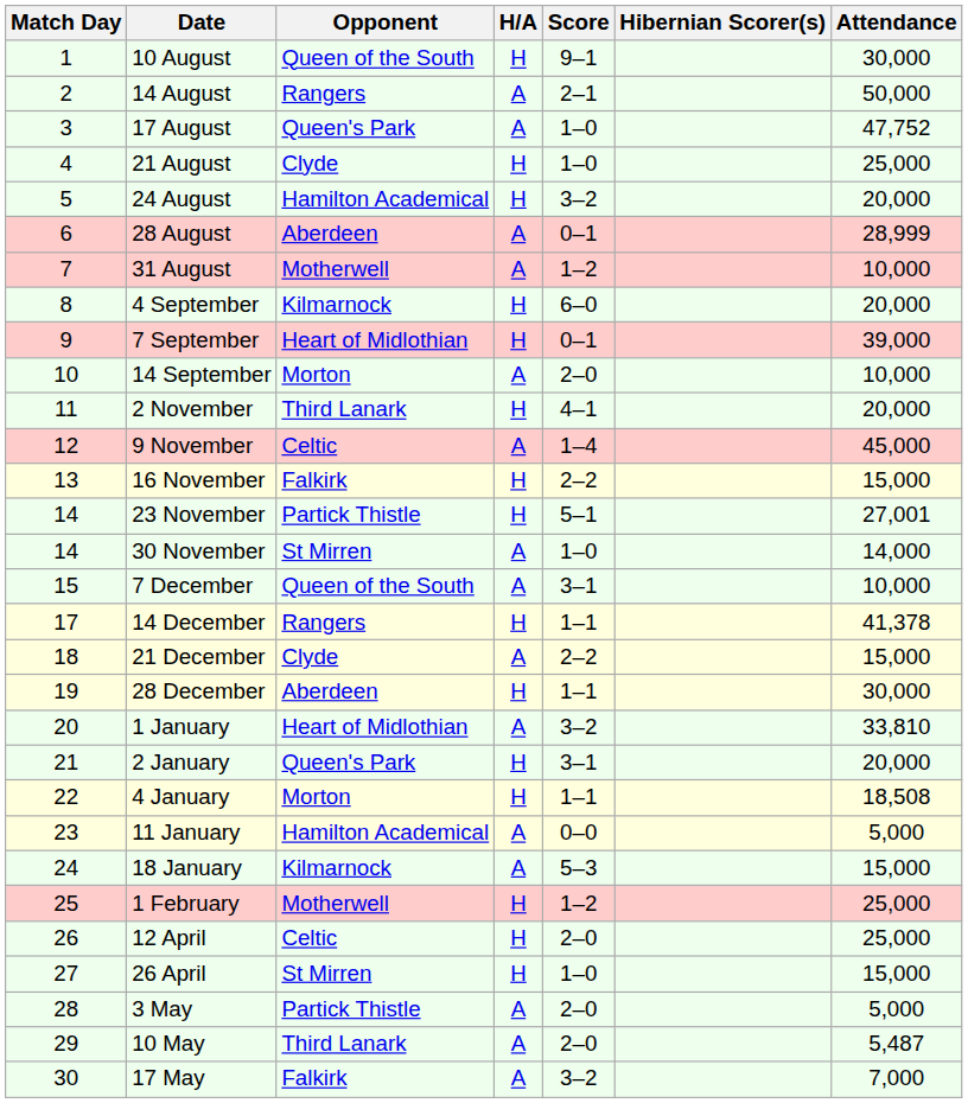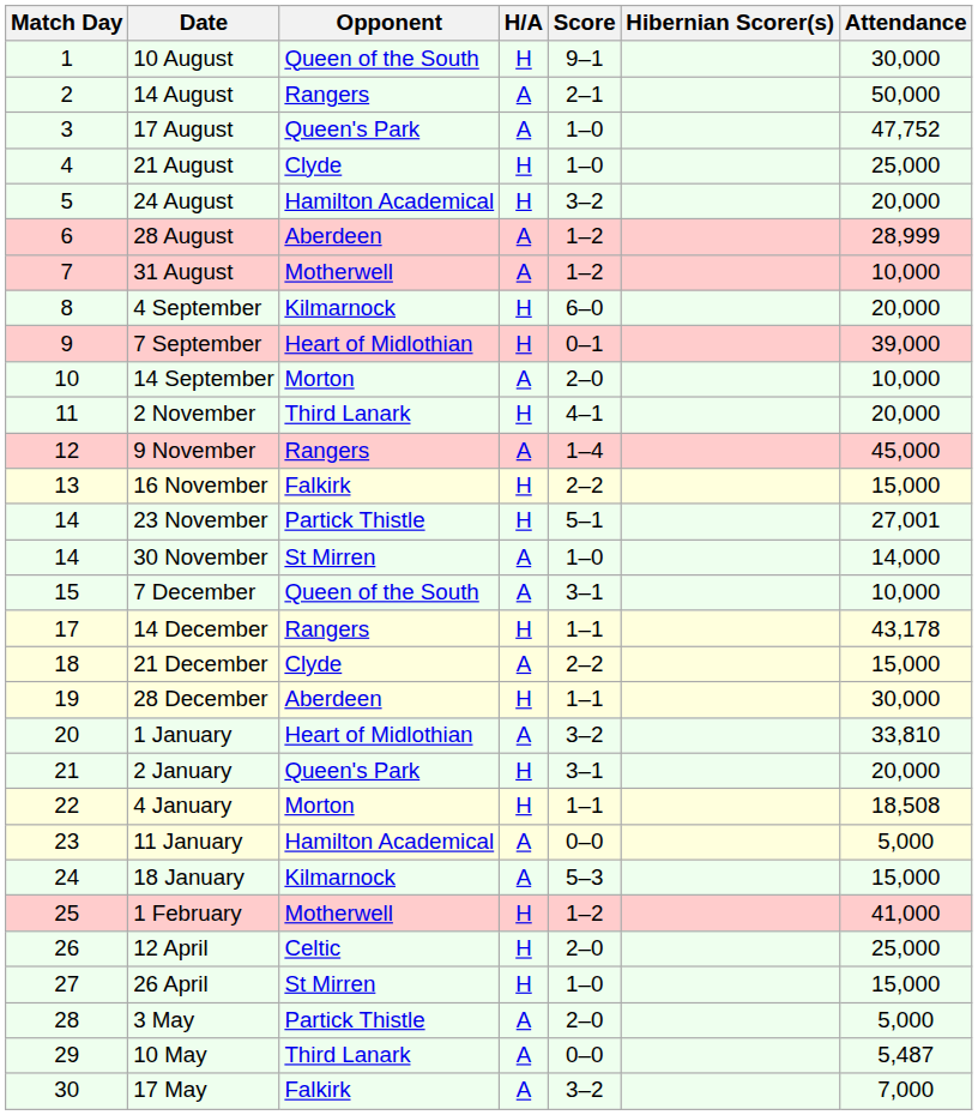 <table class="wikitable" style="text-align:center">
 <tr>
 <th>Match Day</th>
 <th>Date</th>
 <th>Opponent</th>
 <th>H/A</th>
 <th>Score</th>
 <th>Hibernian Scorer(s)</th>
 <th>Attendance</th>
 </tr>
 <tr bgcolor=#EEFFEE>
 <td>1</td>
 <td align=left>10 August</td>
 <td align=left><a href='#'>Queen of the South</a></td>
 <td><a href='#'>H</a></td>
 <td>9–1</td>
 <td align=left></td>
 <td>30,000</td>
 </tr>
 <tr bgcolor=#EEFFEE>
 <td>2</td>
 <td align=left>14 August</td>
 <td align=left><a href='#'>Rangers</a></td>
 <td><a href='#'>A</a></td>
 <td>2–1</td>
 <td align=left></td>
 <td>50,000</td>
 </tr>
 <tr bgcolor=#EEFFEE>
 <td>3</td>
 <td align=left>17 August</td>
 <td align=left><a href='#'>Queen's Park</a></td>
 <td><a href='#'>A</a></td>
 <td>1–0</td>
 <td align=left></td>
 <td>47,752</td>
 </tr>
 <tr bgcolor=#EEFFEE>
 <td>4</td>
 <td align=left>21 August</td>
 <td align=left><a href='#'>Clyde</a></td>
 <td><a href='#'>H</a></td>
 <td>1–0</td>
 <td align=left></td>
 <td>25,000</td>
 </tr>
 <tr bgcolor=#EEFFEE>
 <td>5</td>
 <td align=left>24 August</td>
 <td align=left><a href='#'>Hamilton Academical</a></td>
 <td><a href='#'>H</a></td>
 <td>3–2</td>
 <td align=left></td>
 <td>20,000</td>
 </tr>
 <tr bgcolor=#FFCCCC>
 <td>6</td>
 <td align=left>28 August</td>
 <td align=left><a href='#'>Aberdeen</a></td>
 <td><a href='#'>A</a></td>
-<td>0–1</td>
+<td>1–2</td>
 <td align=left></td>
 <td>28,999</td>
 </tr>
 <tr bgcolor=#FFCCCC>
 <td>7</td>
 <td align=left>31 August</td>
 <td align=left><a href='#'>Motherwell</a></td>
 <td><a href='#'>A</a></td>
 <td>1–2</td>
 <td align=left></td>
 <td>10,000</td>
 </tr>
 <tr bgcolor=#EEFFEE>
 <td>8</td>
 <td align=left>4 September</td>
 <td align=left><a href='#'>Kilmarnock</a></td>
 <td><a href='#'>H</a></td>
 <td>6–0</td>
 <td align=left></td>
 <td>20,000</td>
 </tr>
 <tr bgcolor=#FFCCCC>
 <td>9</td>
 <td align=left>7 September</td>
 <td align=left><a href='#'>Heart of Midlothian</a></td>
 <td><a href='#'>H</a></td>
 <td>0–1</td>
 <td align=left></td>
 <td>39,000</td>
 </tr>
 <tr bgcolor=#EEFFEE>
 <td>10</td>
 <td align=left>14 September</td>
 <td align=left><a href='#'>Morton</a></td>
 <td><a href='#'>A</a></td>
 <td>2–0</td>
 <td align=left></td>
 <td>10,000</td>
 </tr>
 <tr bgcolor=#EEFFEE>
 <td>11</td>
 <td align=left>2 November</td>
 <td align=left><a href='#'>Third Lanark</a></td>
 <td><a href='#'>H</a></td>
 <td>4–1</td>
 <td align=left></td>
 <td>20,000</td>
 </tr>
 <tr bgcolor=#FFCCCC>
 <td>12</td>
 <td align=left>9 November</td>
-<td align=left><a href='#'>Celtic</a></td>
+<td align=left><a href='#'>Rangers</a></td>
 <td><a href='#'>A</a></td>
 <td>1–4</td>
 <td align=left></td>
 <td>45,000</td>
 </tr>
 <tr bgcolor=#FFFFDD>
 <td>13</td>
 <td align=left>16 November</td>
 <td align=left><a href='#'>Falkirk</a></td>
 <td><a href='#'>H</a></td>
 <td>2–2</td>
 <td align=left></td>
 <td>15,000</td>
 </tr>
 <tr bgcolor=#EEFFEE>
 <td>14</td>
 <td align=left>23 November</td>
 <td align=left><a href='#'>Partick Thistle</a></td>
 <td><a href='#'>H</a></td>
 <td>5–1</td>
 <td align=left></td>
 <td>27,001</td>
 </tr>
 <tr bgcolor=#EEFFEE>
 <td>14</td>
 <td align=left>30 November</td>
 <td align=left><a href='#'>St Mirren</a></td>
 <td><a href='#'>A</a></td>
 <td>1–0</td>
 <td align=left></td>
 <td>14,000</td>
 </tr>
 <tr bgcolor=#EEFFEE>
 <td>15</td>
 <td align=left>7 December</td>
 <td align=left><a href='#'>Queen of the South</a></td>
 <td><a href='#'>A</a></td>
 <td>3–1</td>
 <td align=left></td>
 <td>10,000</td>
 </tr>
 <tr bgcolor=#FFFFDD>
 <td>17</td>
 <td align=left>14 December</td>
 <td align=left><a href='#'>Rangers</a></td>
 <td><a href='#'>H</a></td>
 <td>1–1</td>
 <td align=left></td>
-<td>41,378</td>
+<td>43,178</td>
 </tr>
 <tr bgcolor=#FFFFDD>
 <td>18</td>
 <td align=left>21 December</td>
 <td align=left><a href='#'>Clyde</a></td>
 <td><a href='#'>A</a></td>
 <td>2–2</td>
 <td align=left></td>
 <td>15,000</td>
 </tr>
 <tr bgcolor=#FFFFDD>
 <td>19</td>
 <td align=left>28 December</td>
 <td align=left><a href='#'>Aberdeen</a></td>
 <td><a href='#'>H</a></td>
 <td>1–1</td>
 <td align=left></td>
 <td>30,000</td>
 </tr>
 <tr bgcolor=#EEFFEE>
 <td>20</td>
 <td align=left>1 January</td>
 <td align=left><a href='#'>Heart of Midlothian</a></td>
 <td><a href='#'>A</a></td>
 <td>3–2</td>
 <td align=left></td>
 <td>33,810</td>
 </tr>
 <tr bgcolor=#EEFFEE>
 <td>21</td>
 <td align=left>2 January</td>
 <td align=left><a href='#'>Queen's Park</a></td>
 <td><a href='#'>H</a></td>
 <td>3–1</td>
 <td align=left></td>
 <td>20,000</td>
 </tr>
 <tr bgcolor=#FFFFDD>
 <td>22</td>
 <td align=left>4 January</td>
 <td align=left><a href='#'>Morton</a></td>
 <td><a href='#'>H</a></td>
 <td>1–1</td>
 <td align=left></td>
 <td>18,508</td>
 </tr>
 <tr bgcolor=#FFFFDD>
 <td>23</td>
 <td align=left>11 January</td>
 <td align=left><a href='#'>Hamilton Academical</a></td>
 <td><a href='#'>A</a></td>
 <td>0–0</td>
 <td align=left></td>
 <td>5,000</td>
 </tr>
 <tr bgcolor=#EEFFEE>
 <td>24</td>
 <td align=left>18 January</td>
 <td align=left><a href='#'>Kilmarnock</a></td>
 <td><a href='#'>A</a></td>
 <td>5–3</td>
 <td align=left></td>
 <td>15,000</td>
 </tr>
 <tr bgcolor=#FFCCCC>
 <td>25</td>
 <td align=left>1 February</td>
 <td align=left><a href='#'>Motherwell</a></td>
 <td><a href='#'>H</a></td>
 <td>1–2</td>
 <td align=left></td>
-<td>25,000</td>
+<td>41,000</td>
 </tr>
 <tr bgcolor=#EEFFEE>
 <td>26</td>
 <td align=left>12 April</td>
 <td align=left><a href='#'>Celtic</a></td>
 <td><a href='#'>H</a></td>
 <td>2–0</td>
 <td align=left></td>
 <td>25,000</td>
 </tr>
 <tr bgcolor=#EEFFEE>
 <td>27</td>
 <td align=left>26 April</td>
 <td align=left><a href='#'>St Mirren</a></td>
 <td><a href='#'>H</a></td>
 <td>1–0</td>
 <td align=left></td>
 <td>15,000</td>
 </tr>
 <tr bgcolor=#EEFFEE>
 <td>28</td>
 <td align=left>3 May</td>
 <td align=left><a href='#'>Partick Thistle</a></td>
 <td><a href='#'>A</a></td>
 <td>2–0</td>
 <td align=left></td>
 <td>5,000</td>
 </tr>
 <tr bgcolor=#EEFFEE>
 <td>29</td>
 <td align=left>10 May</td>
 <td align=left><a href='#'>Third Lanark</a></td>
 <td><a href='#'>A</a></td>
-<td>2–0</td>
+<td>0–0</td>
 <td align=left></td>
 <td>5,487</td>
 </tr>
 <tr bgcolor=#EEFFEE>
 <td>30</td>
 <td align=left>17 May</td>
 <td align=left><a href='#'>Falkirk</a></td>
 <td><a href='#'>A</a></td>
 <td>3–2</td>
 <td align=left></td>
 <td>7,000</td>
 </tr>
 </table>
